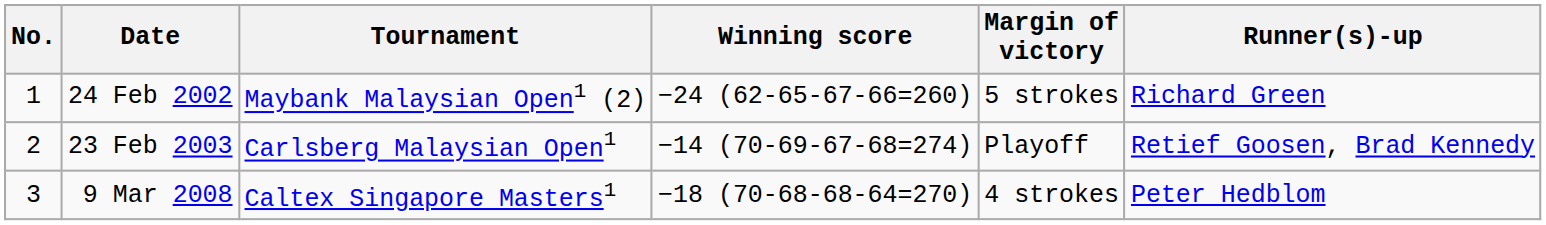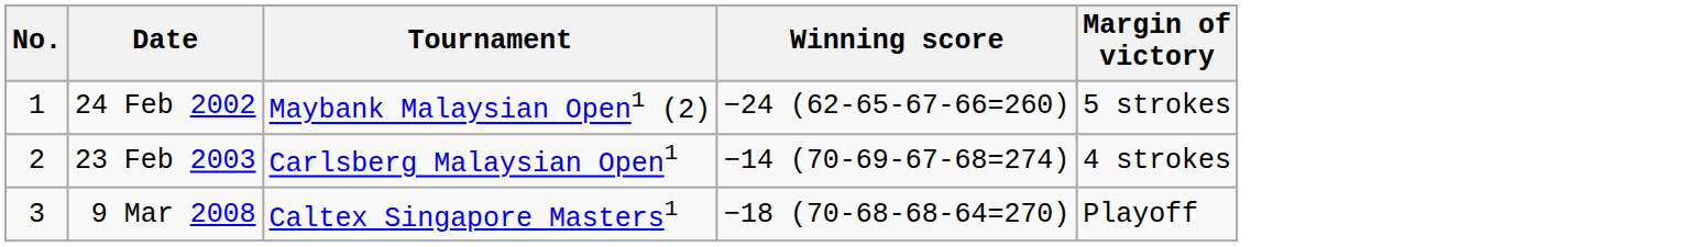 <table class="wikitable" style="font-size:95%;">
 <tr>
 <th>No.</th>
 <th>Date</th>
 <th>Tournament</th>
 <th>Winning score</th>
 <th>Margin of<br>victory</th>
-<th>Runner(s)-up</th>
 </tr>
 <tr>
 <td align=center>1</td>
 <td align=right>24 Feb <a href='#'>2002</a></td>
 <td><a href='#'>Maybank Malaysian Open</a><sup>1</sup> (2)</td>
 <td>−24 (62-65-67-66=260)</td>
 <td>5 strokes</td>
-<td> <a href='#'>Richard Green</a></td>
 </tr>
 <tr>
 <td align=center>2</td>
 <td align=right>23 Feb <a href='#'>2003</a></td>
 <td><a href='#'>Carlsberg Malaysian Open</a><sup>1</sup></td>
 <td>−14 (70-69-67-68=274)</td>
-<td>Playoff</td>
-<td> <a href='#'>Retief Goosen</a>,  <a href='#'>Brad Kennedy</a></td>
+<td>4 strokes</td>
 </tr>
 <tr>
 <td align=center>3</td>
 <td align=right>9 Mar <a href='#'>2008</a></td>
 <td><a href='#'>Caltex Singapore Masters</a><sup>1</sup></td>
 <td>−18 (70-68-68-64=270)</td>
-<td>4 strokes</td>
-<td> <a href='#'>Peter Hedblom</a></td>
+<td>Playoff</td>
 </tr>
 </table>
